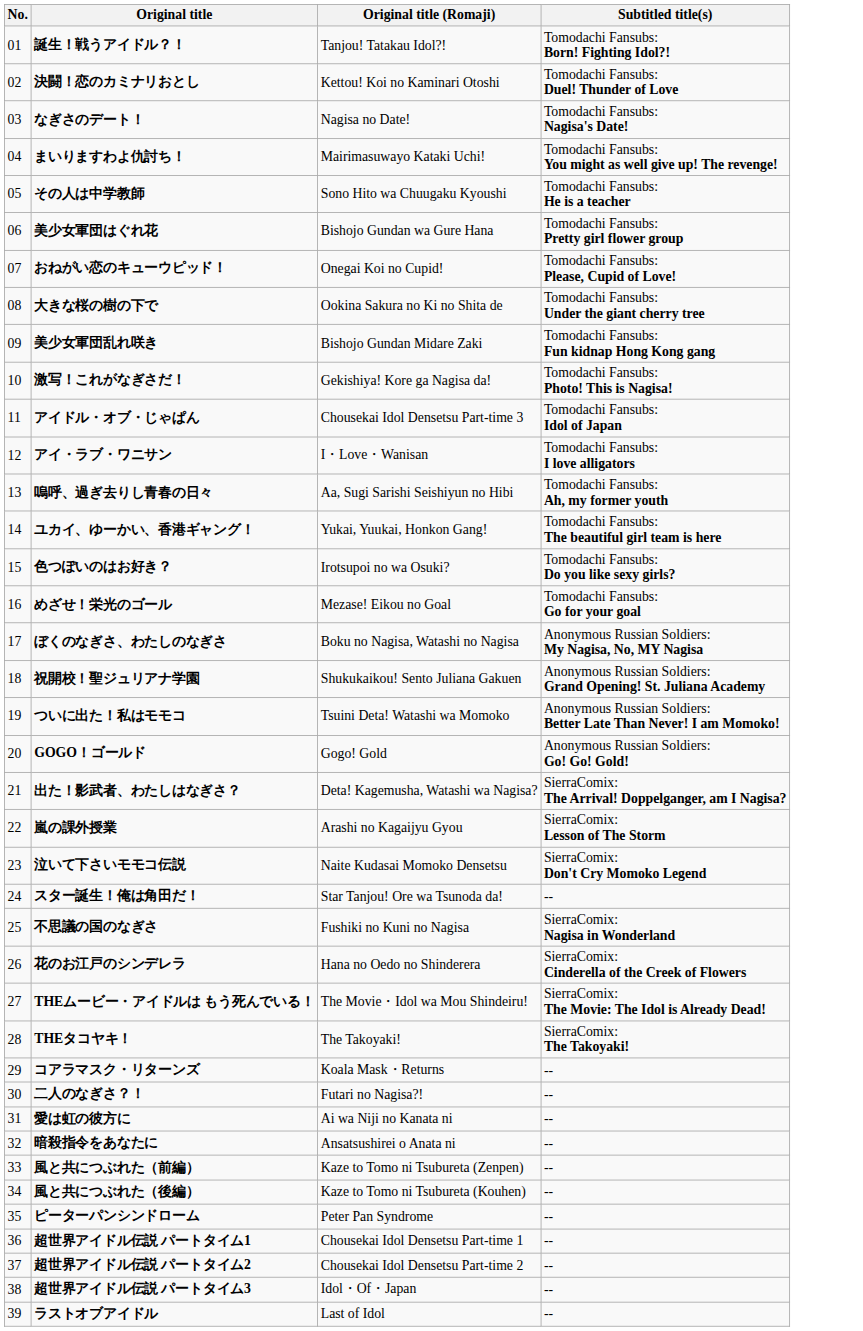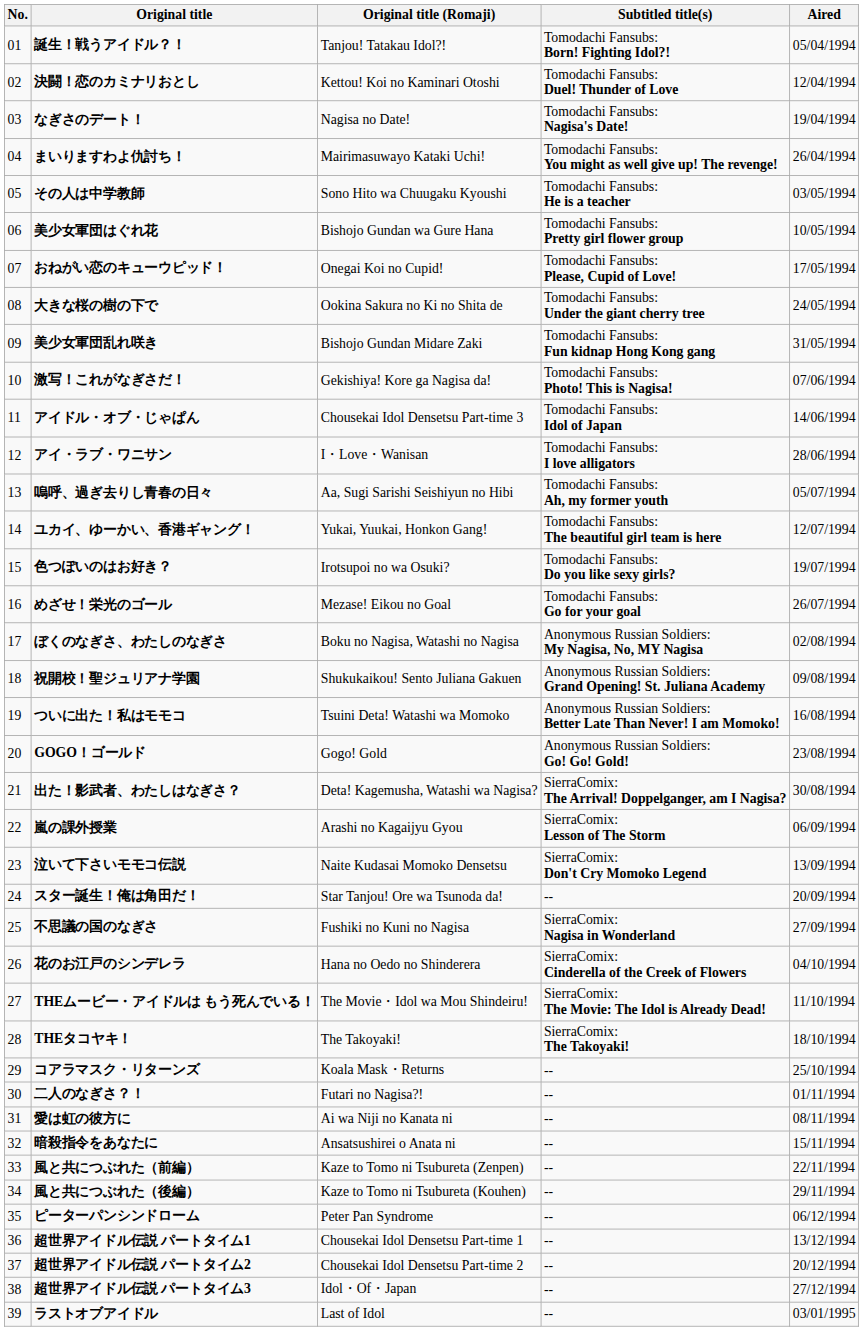 <table class="wikitable">
 <tr>
 <th>No.</th>
 <th>Original title</th>
 <th>Original title (Romaji)</th>
 <th>Subtitled title(s)</th>
+<th>Aired</th>
 </tr>
 <tr>
 <td>01</td>
 <td><strong>誕生！戦うアイドル？！</strong></td>
 <td>Tanjou! Tatakau Idol?!</td>
 <td>Tomodachi Fansubs:<br><strong>Born! Fighting Idol?!</strong></td>
+<td>05/04/1994</td>
 </tr>
 <tr>
 <td>02</td>
 <td><strong>決闘！恋のカミナリおとし</strong></td>
 <td>Kettou! Koi no Kaminari Otoshi</td>
 <td>Tomodachi Fansubs:<br><strong>Duel! Thunder of Love</strong></td>
+<td>12/04/1994</td>
 </tr>
 <tr>
 <td>03</td>
 <td><strong>なぎさのデート！</strong></td>
 <td>Nagisa no Date!</td>
 <td>Tomodachi Fansubs:<br><strong>Nagisa's Date!</strong></td>
+<td>19/04/1994</td>
 </tr>
 <tr>
 <td>04</td>
 <td><strong>まいりますわよ仇討ち！</strong></td>
 <td>Mairimasuwayo Kataki Uchi!</td>
 <td>Tomodachi Fansubs:<br><strong>You might as well give up! The revenge!</strong></td>
+<td>26/04/1994</td>
 </tr>
 <tr>
 <td>05</td>
 <td><strong>その人は中学教師</strong></td>
 <td>Sono Hito wa Chuugaku Kyoushi</td>
 <td>Tomodachi Fansubs:<br><strong>He is a teacher</strong></td>
+<td>03/05/1994</td>
 </tr>
 <tr>
 <td>06</td>
 <td><strong>美少女軍団はぐれ花</strong></td>
 <td>Bishojo Gundan wa Gure Hana</td>
 <td>Tomodachi Fansubs:<br><strong>Pretty girl flower group</strong></td>
+<td>10/05/1994</td>
 </tr>
 <tr>
 <td>07</td>
 <td><strong>おねがい恋のキューウピッド！</strong></td>
 <td>Onegai Koi no Cupid!</td>
 <td>Tomodachi Fansubs:<br><strong>Please, Cupid of Love!</strong></td>
+<td>17/05/1994</td>
 </tr>
 <tr>
 <td>08</td>
 <td><strong>大きな桜の樹の下で</strong></td>
 <td>Ookina Sakura no Ki no Shita de</td>
 <td>Tomodachi Fansubs:<br><strong>Under the giant cherry tree</strong></td>
+<td>24/05/1994</td>
 </tr>
 <tr>
 <td>09</td>
 <td><strong>美少女軍団乱れ咲き</strong></td>
 <td>Bishojo Gundan Midare Zaki</td>
 <td>Tomodachi Fansubs:<br><strong>Fun kidnap Hong Kong gang</strong></td>
+<td>31/05/1994</td>
 </tr>
 <tr>
 <td>10</td>
 <td><strong>激写！これがなぎさだ！</strong></td>
 <td>Gekishiya! Kore ga Nagisa da!</td>
 <td>Tomodachi Fansubs:<br><strong>Photo! This is Nagisa!</strong></td>
+<td>07/06/1994</td>
 </tr>
 <tr>
 <td>11</td>
 <td><strong>アイドル・オブ・じゃぱん</strong></td>
 <td>Chousekai Idol Densetsu Part-time 3</td>
 <td>Tomodachi Fansubs:<br><strong>Idol of Japan</strong></td>
+<td>14/06/1994</td>
 </tr>
 <tr>
 <td>12</td>
 <td><strong>アイ・ラブ・ワニサン</strong></td>
 <td>I・Love・Wanisan</td>
 <td>Tomodachi Fansubs:<br><strong>I love alligators</strong></td>
+<td>28/06/1994</td>
 </tr>
 <tr>
 <td>13</td>
 <td><strong>嗚呼、過ぎ去りし青春の日々</strong></td>
 <td>Aa, Sugi Sarishi Seishiyun no Hibi</td>
 <td>Tomodachi Fansubs:<br><strong>Ah, my former youth</strong></td>
+<td>05/07/1994</td>
 </tr>
 <tr>
 <td>14</td>
 <td><strong>ユカイ、ゆーかい、香港ギャング！</strong></td>
 <td>Yukai, Yuukai, Honkon Gang!</td>
 <td>Tomodachi Fansubs:<br><strong>The beautiful girl team is here</strong></td>
+<td>12/07/1994</td>
 </tr>
 <tr>
 <td>15</td>
 <td><strong>色つぽいのはお好き？</strong></td>
 <td>Irotsupoi no wa Osuki?</td>
 <td>Tomodachi Fansubs:<br><strong>Do you like sexy girls?</strong></td>
+<td>19/07/1994</td>
 </tr>
 <tr>
 <td>16</td>
 <td><strong>めざせ！栄光のゴール</strong></td>
 <td>Mezase! Eikou no Goal</td>
 <td>Tomodachi Fansubs:<br><strong>Go for your goal</strong></td>
+<td>26/07/1994</td>
 </tr>
 <tr>
 <td>17</td>
 <td><strong>ぼくのなぎさ、わたしのなぎさ</strong></td>
 <td>Boku no Nagisa, Watashi no Nagisa</td>
 <td>Anonymous Russian Soldiers:<br><strong>My Nagisa, No, MY Nagisa</strong></td>
+<td>02/08/1994</td>
 </tr>
 <tr>
 <td>18</td>
 <td><strong>祝開校！聖ジュリアナ学園</strong></td>
 <td>Shukukaikou! Sento Juliana Gakuen</td>
 <td>Anonymous Russian Soldiers:<br><strong>Grand Opening! St. Juliana Academy</strong></td>
+<td>09/08/1994</td>
 </tr>
 <tr>
 <td>19</td>
 <td><strong>ついに出た！私はモモコ</strong></td>
 <td>Tsuini Deta! Watashi wa Momoko</td>
 <td>Anonymous Russian Soldiers:<br><strong>Better Late Than Never! I am Momoko!</strong></td>
+<td>16/08/1994</td>
 </tr>
 <tr>
 <td>20</td>
 <td><strong>GOGO！ゴールド</strong></td>
 <td>Gogo! Gold</td>
 <td>Anonymous Russian Soldiers:<br><strong>Go! Go! Gold!</strong></td>
+<td>23/08/1994</td>
 </tr>
 <tr>
 <td>21</td>
 <td><strong>出た！影武者、わたしはなぎさ？</strong></td>
 <td>Deta! Kagemusha, Watashi wa Nagisa?</td>
 <td>SierraComix:<br><strong>The Arrival! Doppelganger, am I Nagisa?</strong></td>
+<td>30/08/1994</td>
 </tr>
 <tr>
 <td>22</td>
 <td><strong>嵐の課外授業</strong></td>
 <td>Arashi no Kagaijyu Gyou</td>
 <td>SierraComix:<br><strong>Lesson of The Storm</strong></td>
+<td>06/09/1994</td>
 </tr>
 <tr>
 <td>23</td>
 <td><strong>泣いて下さいモモコ伝説</strong></td>
 <td>Naite Kudasai Momoko Densetsu</td>
 <td>SierraComix:<br><strong>Don't Cry Momoko Legend</strong></td>
+<td>13/09/1994</td>
 </tr>
 <tr>
 <td>24</td>
 <td><strong>スター誕生！俺は角田だ！</strong></td>
 <td>Star Tanjou! Ore wa Tsunoda da!</td>
 <td>--</td>
+<td>20/09/1994</td>
 </tr>
 <tr>
 <td>25</td>
 <td><strong>不思議の国のなぎさ</strong></td>
 <td>Fushiki no Kuni no Nagisa</td>
 <td>SierraComix:<br><strong>Nagisa in Wonderland</strong></td>
+<td>27/09/1994</td>
 </tr>
 <tr>
 <td>26</td>
 <td><strong>花のお江戸のシンデレラ</strong></td>
 <td>Hana no Oedo no Shinderera</td>
 <td>SierraComix:<br><strong>Cinderella of the Creek of Flowers</strong></td>
+<td>04/10/1994</td>
 </tr>
 <tr>
 <td>27</td>
 <td><strong>THEムービー・アイドルは もう死んでいる！</strong></td>
 <td>The Movie・Idol wa Mou Shindeiru!</td>
 <td>SierraComix:<br><strong>The Movie: The Idol is Already Dead!</strong></td>
+<td>11/10/1994</td>
 </tr>
 <tr>
 <td>28</td>
 <td><strong>THEタコヤキ！</strong></td>
 <td>The Takoyaki!</td>
 <td>SierraComix:<br><strong>The Takoyaki!</strong></td>
+<td>18/10/1994</td>
 </tr>
 <tr>
 <td>29</td>
 <td><strong>コアラマスク・リターンズ</strong></td>
 <td>Koala Mask・Returns</td>
 <td>--</td>
+<td>25/10/1994</td>
 </tr>
 <tr>
 <td>30</td>
 <td><strong>二人のなぎさ？！</strong></td>
 <td>Futari no Nagisa?!</td>
 <td>--</td>
+<td>01/11/1994</td>
 </tr>
 <tr>
 <td>31</td>
 <td><strong>愛は虹の彼方に</strong></td>
 <td>Ai wa Niji no Kanata ni</td>
 <td>--</td>
+<td>08/11/1994</td>
 </tr>
 <tr>
 <td>32</td>
 <td><strong>暗殺指令をあなたに</strong></td>
 <td>Ansatsushirei o Anata ni</td>
 <td>--</td>
+<td>15/11/1994</td>
 </tr>
 <tr>
 <td>33</td>
 <td><strong>風と共につぶれた（前編）</strong></td>
 <td>Kaze to Tomo ni Tsubureta (Zenpen)</td>
 <td>--</td>
+<td>22/11/1994</td>
 </tr>
 <tr>
 <td>34</td>
 <td><strong>風と共につぶれた（後編）</strong></td>
 <td>Kaze to Tomo ni Tsubureta (Kouhen)</td>
 <td>--</td>
+<td>29/11/1994</td>
 </tr>
 <tr>
 <td>35</td>
 <td><strong>ピーターパンシンドローム</strong></td>
 <td>Peter Pan Syndrome</td>
 <td>--</td>
+<td>06/12/1994</td>
 </tr>
 <tr>
 <td>36</td>
 <td><strong>超世界アイドル伝説 パートタイム1</strong></td>
 <td>Chousekai Idol Densetsu Part-time 1</td>
 <td>--</td>
+<td>13/12/1994</td>
 </tr>
 <tr>
 <td>37</td>
 <td><strong>超世界アイドル伝説 パートタイム2</strong></td>
 <td>Chousekai Idol Densetsu Part-time 2</td>
 <td>--</td>
+<td>20/12/1994</td>
 </tr>
 <tr>
 <td>38</td>
 <td><strong>超世界アイドル伝説 パートタイム3</strong></td>
 <td>Idol・Of・Japan</td>
 <td>--</td>
+<td>27/12/1994</td>
 </tr>
 <tr>
 <td>39</td>
 <td><strong>ラストオブアイドル</strong></td>
 <td>Last of Idol</td>
 <td>--</td>
+<td>03/01/1995</td>
 </tr>
 </table>
